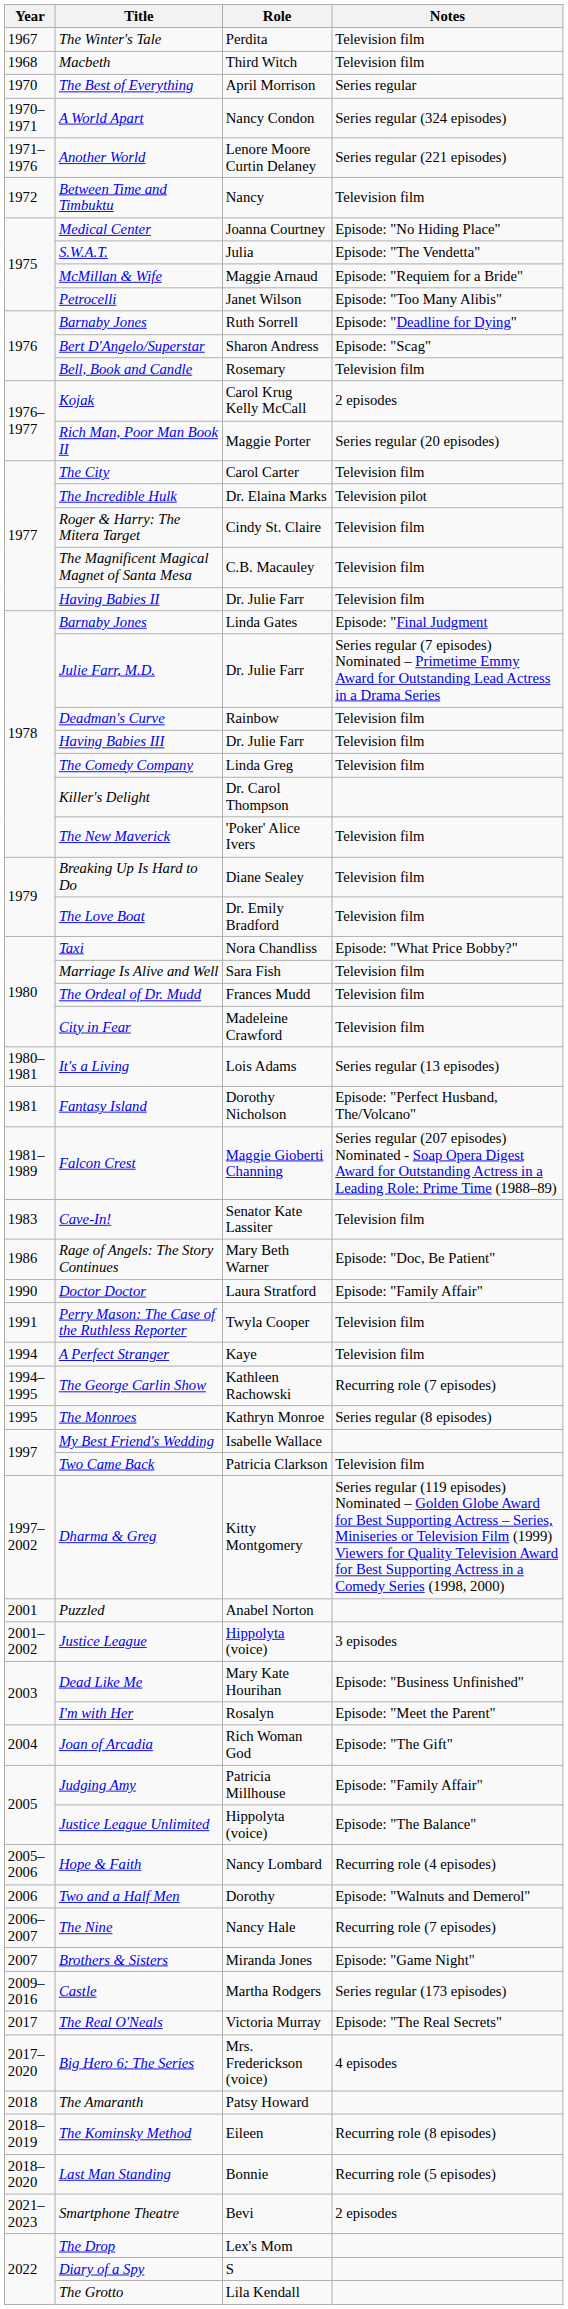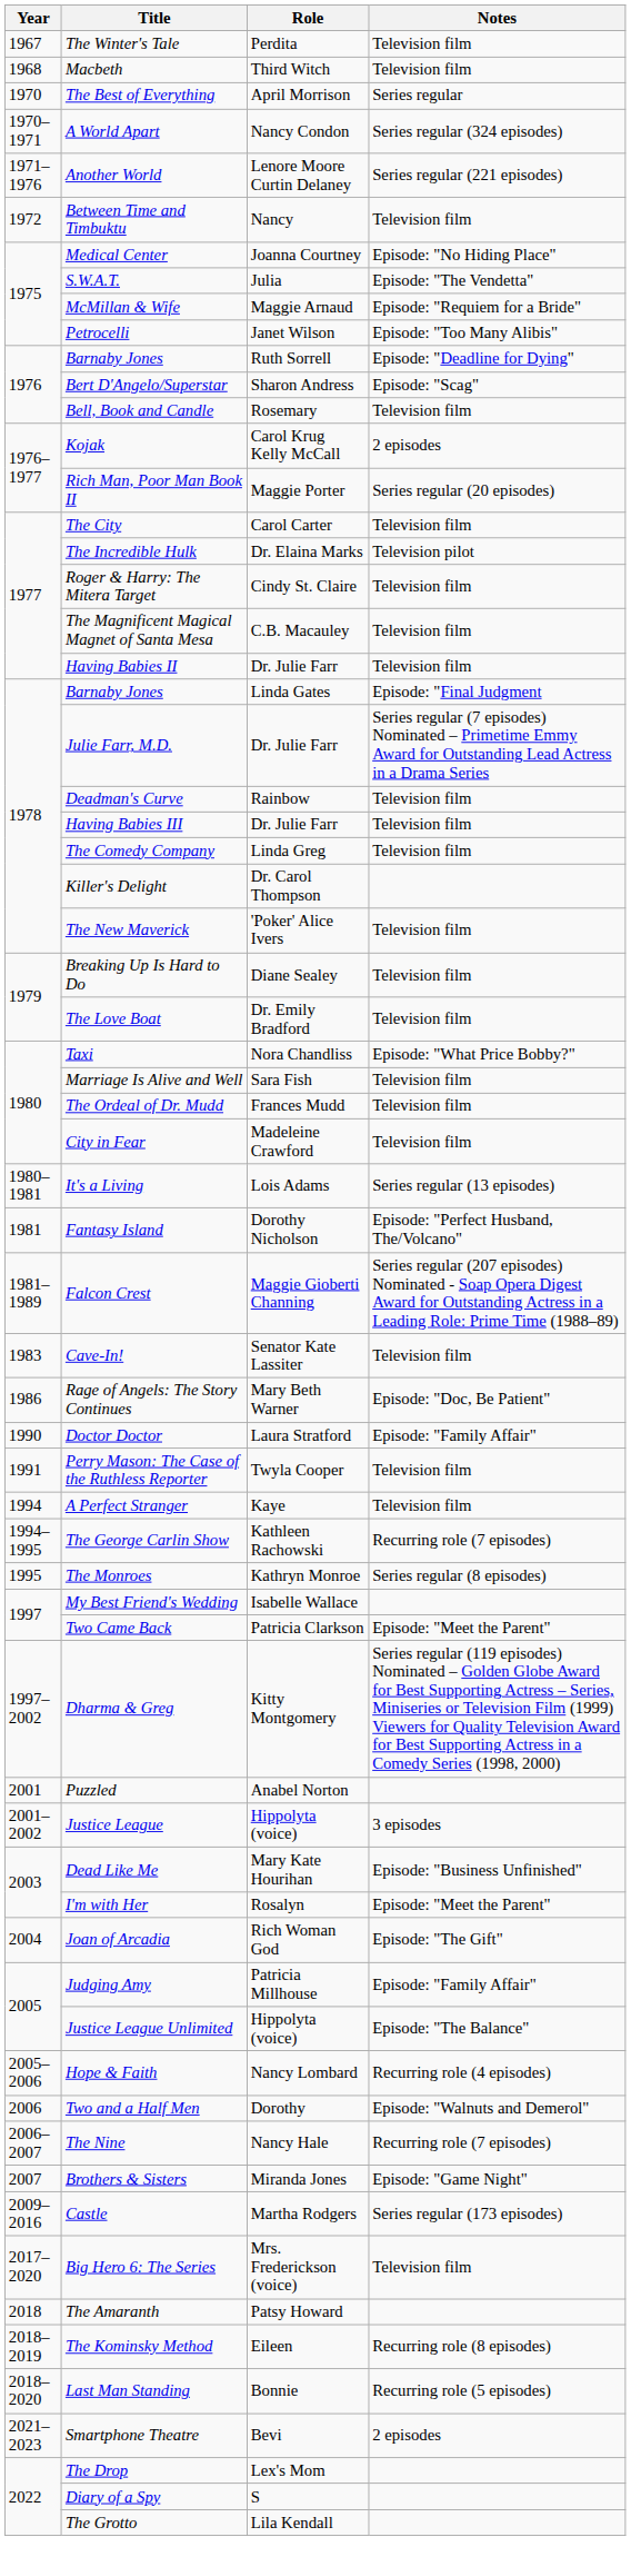 <table class="wikitable sortable">
 <tr>
 <th>Year</th>
 <th>Title</th>
 <th>Role</th>
 <th class="unsortable">Notes</th>
 </tr>
 <tr>
 <td>1967</td>
 <td><em>The Winter's Tale</em></td>
 <td>Perdita</td>
 <td>Television film</td>
 </tr>
 <tr>
 <td>1968</td>
 <td><em>Macbeth</em></td>
 <td>Third Witch</td>
 <td>Television film</td>
 </tr>
 <tr>
 <td>1970</td>
 <td><em><a href='#'>The Best of Everything</a></em></td>
 <td>April Morrison</td>
 <td>Series regular</td>
 </tr>
 <tr>
 <td>1970–1971</td>
 <td><em><a href='#'>A World Apart</a></em></td>
 <td>Nancy Condon</td>
 <td>Series regular (324 episodes)</td>
 </tr>
 <tr>
 <td>1971–1976</td>
 <td><em><a href='#'>Another World</a></em></td>
 <td>Lenore Moore Curtin Delaney</td>
 <td>Series regular (221 episodes)</td>
 </tr>
 <tr>
 <td>1972</td>
 <td><em><a href='#'>Between Time and Timbuktu</a></em></td>
 <td>Nancy</td>
 <td>Television film</td>
 </tr>
 <tr>
 <td rowspan=4>1975</td>
 <td><em><a href='#'>Medical Center</a></em></td>
 <td>Joanna Courtney</td>
 <td>Episode: "No Hiding Place"</td>
 </tr>
 <tr>
 <td><em><a href='#'>S.W.A.T.</a></em></td>
 <td>Julia</td>
 <td>Episode: "The Vendetta"</td>
 </tr>
 <tr>
 <td><em><a href='#'>McMillan & Wife</a></em></td>
 <td>Maggie Arnaud</td>
 <td>Episode: "Requiem for a Bride"</td>
 </tr>
 <tr>
 <td><em><a href='#'>Petrocelli</a></em></td>
 <td>Janet Wilson</td>
 <td>Episode: "Too Many Alibis"</td>
 </tr>
 <tr>
 <td rowspan=3>1976</td>
 <td><em><a href='#'>Barnaby Jones</a></em></td>
 <td>Ruth Sorrell</td>
 <td>Episode: "<a href='#'>Deadline for Dying</a>"</td>
 </tr>
 <tr>
 <td><em><a href='#'>Bert D'Angelo/Superstar</a></em></td>
 <td>Sharon Andress</td>
 <td>Episode: "Scag"</td>
 </tr>
 <tr>
 <td><em><a href='#'>Bell, Book and Candle</a></em></td>
 <td>Rosemary</td>
 <td>Television film</td>
 </tr>
 <tr>
 <td rowspan=2>1976–1977</td>
 <td><em><a href='#'>Kojak</a></em></td>
 <td>Carol Krug<br>Kelly McCall</td>
 <td>2 episodes</td>
 </tr>
 <tr>
 <td><em><a href='#'>Rich Man, Poor Man Book II</a></em></td>
 <td>Maggie Porter</td>
 <td>Series regular (20 episodes)</td>
 </tr>
 <tr>
 <td rowspan=5>1977</td>
 <td><em><a href='#'>The City</a></em></td>
 <td>Carol Carter</td>
 <td>Television film</td>
 </tr>
 <tr>
 <td><em><a href='#'>The Incredible Hulk</a></em></td>
 <td>Dr. Elaina Marks</td>
 <td>Television pilot</td>
 </tr>
 <tr>
 <td><em>Roger & Harry: The Mitera Target</em></td>
 <td>Cindy St. Claire</td>
 <td>Television film</td>
 </tr>
 <tr>
 <td><em>The Magnificent Magical Magnet of Santa Mesa</em></td>
 <td>C.B. Macauley</td>
 <td>Television film</td>
 </tr>
 <tr>
 <td><em><a href='#'>Having Babies II</a></em></td>
 <td>Dr. Julie Farr</td>
 <td>Television film</td>
 </tr>
 <tr>
 <td rowspan=7>1978</td>
 <td><em><a href='#'>Barnaby Jones</a></em></td>
 <td>Linda Gates</td>
 <td>Episode: "<a href='#'>Final Judgment</a></td>
 </tr>
 <tr>
 <td><em><a href='#'>Julie Farr, M.D.</a></em></td>
 <td>Dr. Julie Farr</td>
 <td>Series regular (7 episodes)<br>Nominated – <a href='#'>Primetime Emmy Award for Outstanding Lead Actress in a Drama Series</a></td>
 </tr>
 <tr>
 <td><em><a href='#'>Deadman's Curve</a></em></td>
 <td>Rainbow</td>
 <td>Television film</td>
 </tr>
 <tr>
 <td><em><a href='#'>Having Babies III</a></em></td>
 <td>Dr. Julie Farr</td>
 <td>Television film</td>
 </tr>
 <tr>
 <td><em><a href='#'>The Comedy Company</a></em></td>
 <td>Linda Greg</td>
 <td>Television film</td>
 </tr>
 <tr>
 <td><em>Killer's Delight</em></td>
 <td>Dr. Carol Thompson</td>
 <td></td>
 </tr>
 <tr>
 <td><em><a href='#'>The New Maverick</a></em></td>
 <td>'Poker' Alice Ivers</td>
 <td>Television film</td>
 </tr>
 <tr>
 <td rowspan=2>1979</td>
 <td><em>Breaking Up Is Hard to Do</em></td>
 <td>Diane Sealey</td>
 <td>Television film</td>
 </tr>
 <tr>
 <td><em><a href='#'>The Love Boat</a></em></td>
 <td>Dr. Emily Bradford</td>
 <td>Television film</td>
 </tr>
 <tr>
 <td rowspan=4>1980</td>
 <td><em><a href='#'>Taxi</a></em></td>
 <td>Nora Chandliss</td>
 <td>Episode: "What Price Bobby?"</td>
 </tr>
 <tr>
 <td><em>Marriage Is Alive and Well</em></td>
 <td>Sara Fish</td>
 <td>Television film</td>
 </tr>
 <tr>
 <td><em><a href='#'>The Ordeal of Dr. Mudd</a></em></td>
 <td>Frances Mudd</td>
 <td>Television film</td>
 </tr>
 <tr>
 <td><em><a href='#'>City in Fear</a></em></td>
 <td>Madeleine Crawford</td>
 <td>Television film</td>
 </tr>
 <tr>
 <td>1980–1981</td>
 <td><em><a href='#'>It's a Living</a></em></td>
 <td>Lois Adams</td>
 <td>Series regular (13 episodes)</td>
 </tr>
 <tr>
 <td>1981</td>
 <td><em><a href='#'>Fantasy Island</a></em></td>
 <td>Dorothy Nicholson</td>
 <td>Episode: "Perfect Husband, The/Volcano"</td>
 </tr>
 <tr>
 <td>1981–1989</td>
 <td><em><a href='#'>Falcon Crest</a></em></td>
 <td><a href='#'>Maggie Gioberti Channing</a></td>
 <td>Series regular (207 episodes)<br>Nominated - <a href='#'>Soap Opera Digest Award for Outstanding Actress in a Leading Role: Prime Time</a> (1988–89)</td>
 </tr>
 <tr>
 <td>1983</td>
 <td><em><a href='#'>Cave-In!</a></em></td>
 <td>Senator Kate Lassiter</td>
 <td>Television film</td>
 </tr>
 <tr>
 <td>1986</td>
 <td><em>Rage of Angels: The Story Continues</em></td>
 <td>Mary Beth Warner</td>
 <td>Episode: "Doc, Be Patient"</td>
 </tr>
 <tr>
 <td>1990</td>
 <td><em><a href='#'>Doctor Doctor</a></em></td>
 <td>Laura Stratford</td>
 <td>Episode: "Family Affair"</td>
 </tr>
 <tr>
 <td>1991</td>
 <td><em><a href='#'>Perry Mason: The Case of the Ruthless Reporter</a></em></td>
 <td>Twyla Cooper</td>
 <td>Television film</td>
 </tr>
 <tr>
 <td>1994</td>
 <td><em><a href='#'>A Perfect Stranger</a></em></td>
 <td>Kaye</td>
 <td>Television film</td>
 </tr>
 <tr>
 <td>1994–1995</td>
 <td><em><a href='#'>The George Carlin Show</a></em></td>
 <td>Kathleen Rachowski</td>
 <td>Recurring role (7 episodes)</td>
 </tr>
 <tr>
 <td>1995</td>
 <td><em><a href='#'>The Monroes</a></em></td>
 <td>Kathryn Monroe</td>
 <td>Series regular (8 episodes)</td>
 </tr>
 <tr>
 <td rowspan=2>1997</td>
 <td><em><a href='#'>My Best Friend's Wedding</a></em></td>
 <td>Isabelle Wallace</td>
 <td></td>
 </tr>
 <tr>
 <td><em><a href='#'>Two Came Back</a></em></td>
 <td>Patricia Clarkson</td>
-<td>Television film</td>
+<td>Episode: "Meet the Parent"</td>
 </tr>
 <tr>
 <td>1997–2002</td>
 <td><em><a href='#'>Dharma & Greg</a></em></td>
 <td>Kitty Montgomery</td>
 <td>Series regular (119 episodes)<br>Nominated – <a href='#'>Golden Globe Award for Best Supporting Actress – Series, Miniseries or Television Film</a> (1999)<br><a href='#'>Viewers for Quality Television Award for Best Supporting Actress in a Comedy Series</a> (1998, 2000)</td>
 </tr>
 <tr>
 <td>2001</td>
 <td><em>Puzzled</em></td>
 <td>Anabel Norton</td>
 <td></td>
 </tr>
 <tr>
 <td>2001–2002</td>
 <td><em><a href='#'>Justice League</a></em></td>
 <td><a href='#'>Hippolyta</a> (voice)</td>
 <td>3 episodes</td>
 </tr>
 <tr>
 <td rowspan=2>2003</td>
 <td><em><a href='#'>Dead Like Me</a></em></td>
 <td>Mary Kate Hourihan</td>
 <td>Episode: "Business Unfinished"</td>
 </tr>
 <tr>
 <td><em><a href='#'>I'm with Her</a></em></td>
 <td>Rosalyn</td>
 <td>Episode: "Meet the Parent"</td>
 </tr>
 <tr>
 <td>2004</td>
 <td><em><a href='#'>Joan of Arcadia</a></em></td>
 <td>Rich Woman God</td>
 <td>Episode: "The Gift"</td>
 </tr>
 <tr>
 <td rowspan=2>2005</td>
 <td><em><a href='#'>Judging Amy</a></em></td>
 <td>Patricia Millhouse</td>
 <td>Episode: "Family Affair"</td>
 </tr>
 <tr>
 <td><em><a href='#'>Justice League Unlimited</a></em></td>
 <td>Hippolyta (voice)</td>
 <td>Episode: "The Balance"</td>
 </tr>
 <tr>
 <td>2005–2006</td>
 <td><em><a href='#'>Hope & Faith</a></em></td>
 <td>Nancy Lombard</td>
 <td>Recurring role (4 episodes)</td>
 </tr>
 <tr>
 <td>2006</td>
 <td><em><a href='#'>Two and a Half Men</a></em></td>
 <td>Dorothy</td>
 <td>Episode: "Walnuts and Demerol"</td>
 </tr>
 <tr>
 <td>2006–2007</td>
 <td><em><a href='#'>The Nine</a></em></td>
 <td>Nancy Hale</td>
 <td>Recurring role (7 episodes)</td>
 </tr>
 <tr>
 <td>2007</td>
 <td><em><a href='#'>Brothers & Sisters</a></em></td>
 <td>Miranda Jones</td>
 <td>Episode: "Game Night"</td>
 </tr>
 <tr>
 <td>2009–2016</td>
 <td><em><a href='#'>Castle</a></em></td>
 <td>Martha Rodgers</td>
 <td>Series regular (173 episodes)</td>
 </tr>
 <tr>
-<td>2017</td>
-<td><em><a href='#'>The Real O'Neals</a></em></td>
-<td>Victoria Murray</td>
-<td>Episode: "The Real Secrets"</td>
-</tr>
-<tr>
 <td>2017–2020</td>
 <td><em><a href='#'>Big Hero 6: The Series</a></em></td>
 <td>Mrs. Frederickson (voice)</td>
-<td>4 episodes</td>
+<td>Television film</td>
 </tr>
 <tr>
 <td>2018</td>
 <td><em>The Amaranth</em></td>
 <td>Patsy Howard</td>
 <td></td>
 </tr>
 <tr>
 <td>2018–2019</td>
 <td><em><a href='#'>The Kominsky Method</a></em></td>
 <td>Eileen</td>
 <td>Recurring role (8 episodes)</td>
 </tr>
 <tr>
 <td>2018–2020</td>
 <td><em><a href='#'>Last Man Standing</a></em></td>
 <td>Bonnie</td>
 <td>Recurring role (5 episodes)</td>
 </tr>
 <tr>
 <td>2021–2023</td>
 <td><em>Smartphone Theatre</em></td>
 <td>Bevi</td>
 <td>2 episodes</td>
 </tr>
 <tr>
 <td rowspan=3>2022</td>
 <td><em><a href='#'>The Drop</a></em></td>
 <td>Lex's Mom</td>
 <td></td>
 </tr>
 <tr>
 <td><em><a href='#'>Diary of a Spy</a></em></td>
 <td>S</td>
 <td></td>
 </tr>
 <tr>
 <td><em>The Grotto</em></td>
 <td>Lila Kendall</td>
 <td></td>
 </tr>
 </table>
